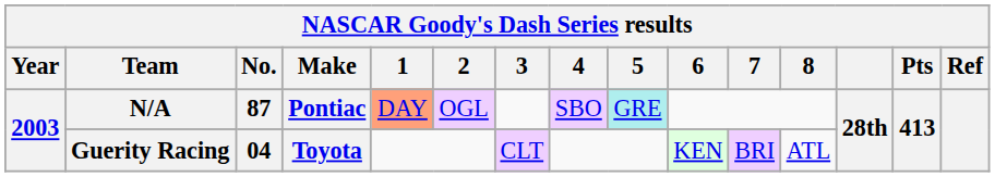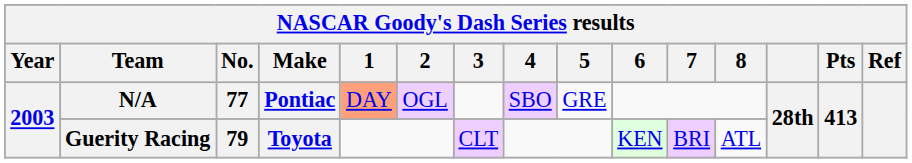 <table class="wikitable" style="text-align:center; font-size:75%">
 <tr>
 <th colspan=32><a href='#'>NASCAR Goody's Dash Series</a> results</th>
 </tr>
 <tr>
 <th>Year</th>
 <th>Team</th>
 <th>No.</th>
 <th>Make</th>
 <th>1</th>
 <th>2</th>
 <th>3</th>
 <th>4</th>
 <th>5</th>
 <th>6</th>
 <th>7</th>
 <th>8</th>
 <th></th>
 <th>Pts</th>
 <th>Ref</th>
 </tr>
 <tr>
 <th rowspan=2><a href='#'>2003</a></th>
 <th>N/A</th>
-<th>87</th>
+<th>77</th>
 <th><a href='#'>Pontiac</a></th>
 <td style="background: lightsalmon;"><a href='#'>DAY</a></td>
 <td style="background:#EFCFFF;"><a href='#'>OGL</a><br></td>
 <td></td>
 <td style="background:#EFCFFF;"><a href='#'>SBO</a><br></td>
-<td style="background: paleturquoise;"><a href='#'>GRE</a></td>
+<td><a href='#'>GRE</a></td>
 <td colspan=3></td>
 <th rowspan=2>28th</th>
 <th rowspan=2>413</th>
 <th rowspan=2></th>
 </tr>
 <tr>
 <th>Guerity Racing</th>
-<th>04</th>
+<th>79</th>
 <th><a href='#'>Toyota</a></th>
 <td colspan=2></td>
 <td style="background:#EFCFFF;"><a href='#'>CLT</a><br></td>
 <td colspan=2></td>
 <td style="background:#DFFFDF;"><a href='#'>KEN</a><br></td>
 <td style="background:#EFCFFF;"><a href='#'>BRI</a><br></td>
 <td><a href='#'>ATL</a></td>
 </tr>
 </table>
